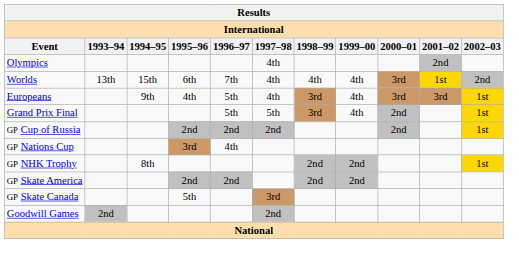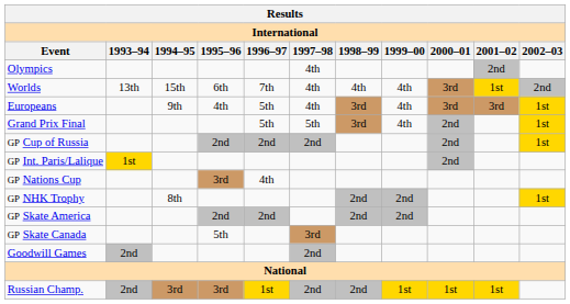 <table class="wikitable" style="text-align:center">
 <tr>
 <th colspan=11 align=center>Results</th>
 </tr>
 <tr>
 <th style="background-color: #ffdead; " colspan=11 align=center>International</th>
 </tr>
 <tr>
 <th>Event</th>
 <th>1993–94</th>
 <th>1994–95</th>
 <th>1995–96</th>
 <th>1996–97</th>
 <th>1997–98</th>
 <th>1998–99</th>
 <th>1999–00</th>
 <th>2000–01</th>
 <th>2001–02</th>
 <th>2002–03</th>
 </tr>
 <tr>
 <td align=left><a href='#'>Olympics</a></td>
 <td></td>
 <td></td>
 <td></td>
 <td></td>
 <td>4th</td>
 <td></td>
 <td></td>
 <td></td>
 <td bgcolor=silver>2nd</td>
 <td></td>
 </tr>
 <tr>
 <td align=left><a href='#'>Worlds</a></td>
 <td>13th</td>
 <td>15th</td>
 <td>6th</td>
 <td>7th</td>
 <td>4th</td>
 <td>4th</td>
 <td>4th</td>
 <td bgcolor=cc9966>3rd</td>
 <td bgcolor=gold>1st</td>
 <td bgcolor=silver>2nd</td>
 </tr>
 <tr>
 <td align=left><a href='#'>Europeans</a></td>
 <td></td>
 <td>9th</td>
 <td>4th</td>
 <td>5th</td>
 <td>4th</td>
 <td bgcolor=cc9966>3rd</td>
 <td>4th</td>
 <td bgcolor=cc9966>3rd</td>
 <td bgcolor=cc9966>3rd</td>
 <td bgcolor=gold>1st</td>
 </tr>
 <tr>
 <td align=left><a href='#'>Grand Prix Final</a></td>
 <td></td>
 <td></td>
 <td></td>
 <td>5th</td>
 <td>5th</td>
 <td bgcolor=cc9966>3rd</td>
 <td>4th</td>
 <td bgcolor=silver>2nd</td>
 <td></td>
 <td bgcolor=gold>1st</td>
 </tr>
 <tr>
 <td align=left><small>GP</small> <a href='#'>Cup of Russia</a></td>
 <td></td>
 <td></td>
 <td bgcolor=silver>2nd</td>
 <td bgcolor=silver>2nd</td>
 <td bgcolor=silver>2nd</td>
 <td></td>
 <td></td>
 <td bgcolor=silver>2nd</td>
 <td></td>
 <td bgcolor=gold>1st</td>
 </tr>
 <tr>
+<td align=left><small>GP</small> <a href='#'>Int. Paris/Lalique</a></td>
+<td bgcolor=gold>1st</td>
+<td></td>
+<td></td>
+<td></td>
+<td></td>
+<td></td>
+<td></td>
+<td bgcolor=silver>2nd</td>
+<td></td>
+<td></td>
+</tr>
+<tr>
 <td align=left><small>GP</small> <a href='#'>Nations Cup</a></td>
 <td></td>
 <td></td>
 <td bgcolor=cc9966>3rd</td>
 <td>4th</td>
 <td></td>
 <td></td>
 <td></td>
 <td></td>
 <td></td>
 <td></td>
 </tr>
 <tr>
 <td align=left><small>GP</small> <a href='#'>NHK Trophy</a></td>
 <td></td>
 <td>8th</td>
 <td></td>
 <td></td>
 <td></td>
 <td bgcolor=silver>2nd</td>
 <td bgcolor=silver>2nd</td>
 <td></td>
 <td></td>
 <td bgcolor=gold>1st</td>
 </tr>
 <tr>
 <td align=left><small>GP</small> <a href='#'>Skate America</a></td>
 <td></td>
 <td></td>
 <td bgcolor=silver>2nd</td>
 <td bgcolor=silver>2nd</td>
 <td></td>
 <td bgcolor=silver>2nd</td>
 <td bgcolor=silver>2nd</td>
 <td></td>
 <td></td>
 <td></td>
 </tr>
 <tr>
 <td align=left><small>GP</small> <a href='#'>Skate Canada</a></td>
 <td></td>
 <td></td>
 <td>5th</td>
 <td></td>
 <td bgcolor=cc9966>3rd</td>
 <td></td>
 <td></td>
 <td></td>
 <td></td>
 <td></td>
 </tr>
 <tr>
 <td align=left><a href='#'>Goodwill Games</a></td>
 <td bgcolor=silver>2nd</td>
 <td></td>
 <td></td>
 <td></td>
 <td bgcolor=silver>2nd</td>
 <td></td>
 <td></td>
 <td></td>
 <td></td>
 <td></td>
 </tr>
 <tr>
 <th style="background-color: #ffdead; " colspan=11 align=center>National</th>
 </tr>
+<tr>
+<td align=left><a href='#'>Russian Champ.</a></td>
+<td bgcolor=silver>2nd</td>
+<td bgcolor=cc9966>3rd</td>
+<td bgcolor=cc9966>3rd</td>
+<td bgcolor=gold>1st</td>
+<td bgcolor=silver>2nd</td>
+<td bgcolor=silver>2nd</td>
+<td bgcolor=gold>1st</td>
+<td bgcolor=gold>1st</td>
+<td bgcolor=gold>1st</td>
+<td></td>
+</tr>
 </table>
